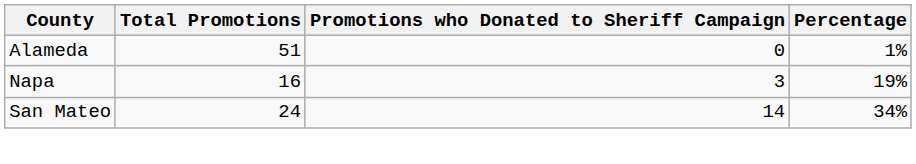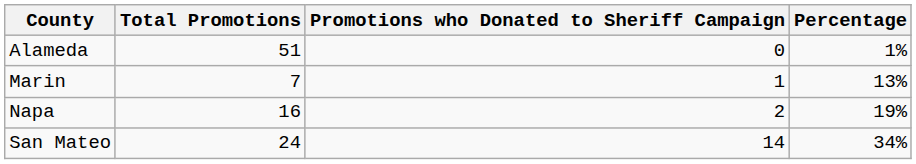 <table class="wikitable">
 <tr>
 <th>County</th>
 <th>Total Promotions</th>
 <th>Promotions who Donated to Sheriff Campaign</th>
 <th>Percentage</th>
 </tr>
 <tr>
 <td>Alameda</td>
 <td style="text-align:right;">51</td>
 <td style="text-align:right;">0</td>
 <td style="text-align:right;">1%</td>
 </tr>
 <tr>
+<td>Marin</td>
+<td style="text-align:right;">7</td>
+<td style="text-align:right;">1</td>
+<td style="text-align:right;">13%</td>
+</tr>
+<tr>
 <td>Napa</td>
 <td style="text-align:right;">16</td>
-<td style="text-align:right;">3</td>
+<td style="text-align:right;">2</td>
 <td style="text-align:right;">19%</td>
 </tr>
 <tr>
 <td>San Mateo</td>
 <td style="text-align:right;">24</td>
 <td style="text-align:right;">14</td>
 <td style="text-align:right;">34%</td>
 </tr>
 </table>
